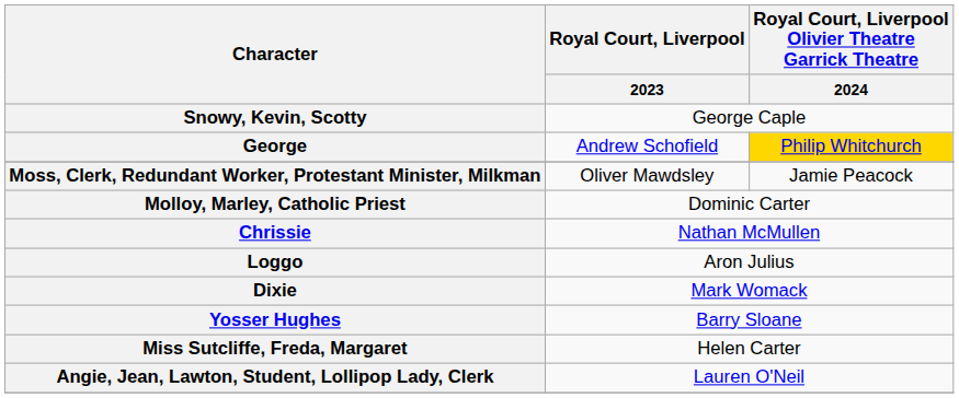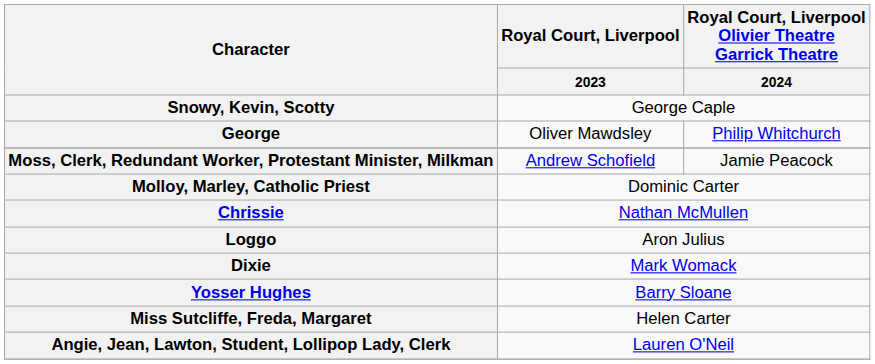 <table class="wikitable">
 <tr>
 <th rowspan="2">Character</th>
 <th>Royal Court, Liverpool</th>
 <th>Royal Court, Liverpool<br><a href='#'>Olivier Theatre</a><br><a href='#'>Garrick Theatre</a></th>
 </tr>
 <tr>
 <th><small>2023</small></th>
 <th><small>2024</small></th>
 </tr>
 <tr>
 <th>Snowy, Kevin, Scotty</th>
 <td colspan="2" align="center">George Caple</td>
 </tr>
 <tr>
 <th>George</th>
-<td align=center><a href='#'>Andrew Schofield</a></td>
-<td align=center style="background: gold;"><a href='#'>Philip Whitchurch</a></td>
+<td align=center>Oliver Mawdsley</td>
+<td align=center><a href='#'>Philip Whitchurch</a></td>
 </tr>
 <tr>
 </tr>
 <tr>
 <th>Moss, Clerk, Redundant Worker, Protestant Minister, Milkman</th>
-<td align=center>Oliver Mawdsley</td>
+<td align=center><a href='#'>Andrew Schofield</a></td>
 <td align=center>Jamie Peacock</td>
 </tr>
 <tr>
 <th>Molloy, Marley, Catholic Priest</th>
 <td colspan="2" align="center">Dominic Carter</td>
 </tr>
 <tr>
 <th><a href='#'>Chrissie</a></th>
 <td colspan="2" align="center"><a href='#'>Nathan McMullen</a></td>
 </tr>
 <tr>
 <th>Loggo</th>
 <td colspan="2" align="center">Aron Julius</td>
 </tr>
 <tr>
 <th>Dixie</th>
 <td colspan="2" align="center"><a href='#'>Mark Womack</a></td>
 </tr>
 <tr>
 <th><a href='#'>Yosser Hughes</a></th>
 <td colspan="2" align="center"><a href='#'>Barry Sloane</a></td>
 </tr>
 <tr>
 <th>Miss Sutcliffe, Freda, Margaret</th>
 <td colspan="2" align=center>Helen Carter</td>
 </tr>
 <tr>
 <th>Angie, Jean, Lawton, Student, Lollipop Lady, Clerk</th>
 <td colspan="2" align="center"><a href='#'>Lauren O'Neil</a></td>
 </tr>
 <tr>
 </tr>
 </table>
